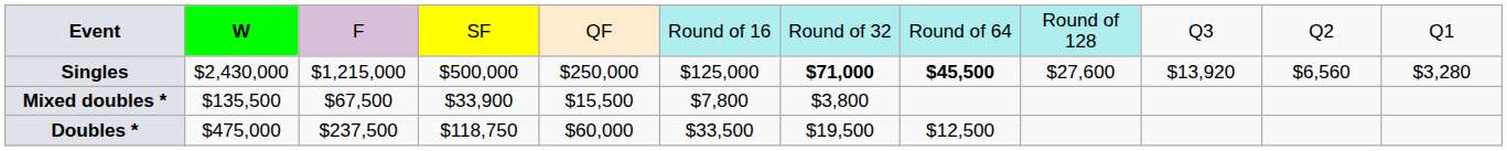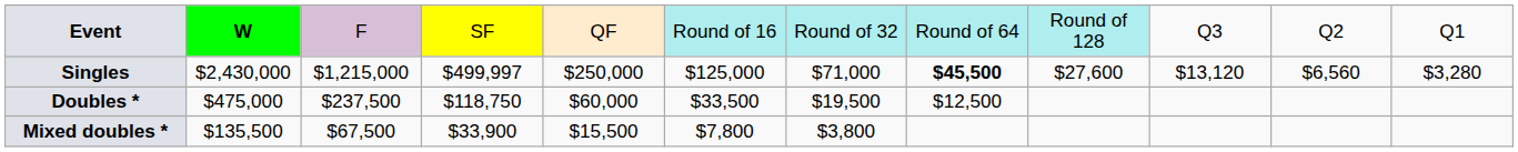 <table class=wikitable style=font-size:90%;text-align:center>
 <tr>
 <td style="width:130px; background:#dfe2e9;"><strong>Event</strong></td>
 <td style="width:80px; background:lime;"><strong>W</strong></td>
 <td style="width:85px; background:thistle;">F</td>
 <td style="width:85px; background:#ff0;">SF</td>
 <td style="width:85px; background:#ffebcd;">QF</td>
 <td style="width:85px; background:#afeeee;">Round of 16</td>
 <td style="width:85px; background:#afeeee;">Round of 32</td>
 <td style="width:85px; background:#afeeee;">Round of 64</td>
 <td style="width:85px; background:#afeeee;">Round of 128</td>
 <td width=85>Q3</td>
 <td width=85>Q2</td>
 <td width=85>Q1</td>
 </tr>
 <tr>
 <td style="background:#dfe2e9;"><strong>Singles</strong></td>
 <td>$2,430,000</td>
 <td>$1,215,000</td>
-<td>$500,000</td>
+<td>$499,997</td>
 <td>$250,000</td>
 <td>$125,000</td>
-<td><strong>$71,000</strong></td>
+<td>$71,000</td>
 <td><strong>$45,500</strong></td>
 <td>$27,600</td>
-<td>$13,920</td>
+<td>$13,120</td>
 <td>$6,560</td>
 <td>$3,280</td>
+</tr>
+<tr>
+<td style="background:#dfe2e9;"><strong>Doubles *</strong></td>
+<td>$475,000</td>
+<td>$237,500</td>
+<td>$118,750</td>
+<td>$60,000</td>
+<td>$33,500</td>
+<td>$19,500</td>
+<td>$12,500</td>
+<td></td>
+<td></td>
+<td></td>
+<td></td>
 </tr>
 <tr>
 <td style="background:#dfe2e9;"><strong>Mixed doubles *</strong></td>
 <td>$135,500</td>
 <td>$67,500</td>
 <td>$33,900</td>
 <td>$15,500</td>
 <td>$7,800</td>
 <td>$3,800</td>
 <td></td>
 <td></td>
 <td></td>
 <td></td>
 <td><br></td>
 </tr>
-<tr>
-<td style="background:#dfe2e9;"><strong>Doubles *</strong></td>
-<td>$475,000</td>
-<td>$237,500</td>
-<td>$118,750</td>
-<td>$60,000</td>
-<td>$33,500</td>
-<td>$19,500</td>
-<td>$12,500</td>
-<td></td>
-<td></td>
-<td></td>
-<td></td>
-</tr>
 </table>
